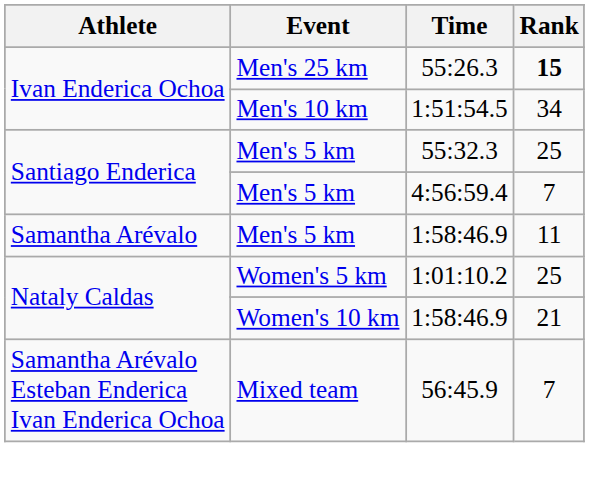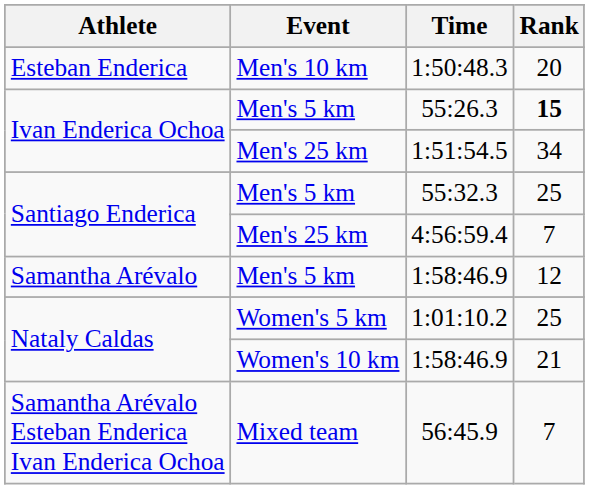 <table class="wikitable" style="font-size:90%;">
 <tr>
 <th>Athlete</th>
 <th>Event</th>
 <th>Time</th>
 <th>Rank</th>
 </tr>
 <tr align=center>
+<td align=left><a href='#'>Esteban Enderica</a></td>
+<td align=left><a href='#'>Men's 10 km</a></td>
+<td>1:50:48.3</td>
+<td>20</td>
+</tr>
+<tr align=center>
 <td align=left rowspan=2><a href='#'>Ivan Enderica Ochoa</a></td>
-<td align=left><a href='#'>Men's 25 km</a></td>
+<td align=left><a href='#'>Men's 5 km</a></td>
 <td>55:26.3</td>
 <td><strong>15</strong></td>
 </tr>
 <tr align=center>
-<td align=left><a href='#'>Men's 10 km</a></td>
+<td align=left><a href='#'>Men's 25 km</a></td>
 <td>1:51:54.5</td>
 <td>34</td>
 </tr>
 <tr align=center>
 <td align=left rowspan=2><a href='#'>Santiago Enderica</a></td>
 <td align=left><a href='#'>Men's 5 km</a></td>
 <td>55:32.3</td>
 <td>25</td>
 </tr>
 <tr align=center>
-<td align=left><a href='#'>Men's 5 km</a></td>
+<td align=left><a href='#'>Men's 25 km</a></td>
 <td>4:56:59.4</td>
 <td>7</td>
 </tr>
 <tr align=center>
 <td align=left><a href='#'>Samantha Arévalo</a></td>
 <td align=left><a href='#'>Men's 5 km</a></td>
 <td>1:58:46.9</td>
-<td>11</td>
+<td>12</td>
 </tr>
 <tr align=center>
 <td align=left rowspan=2><a href='#'>Nataly Caldas</a></td>
 <td align=left><a href='#'>Women's 5 km</a></td>
 <td>1:01:10.2</td>
 <td>25</td>
 </tr>
 <tr align=center>
 <td align=left><a href='#'>Women's 10 km</a></td>
 <td>1:58:46.9</td>
 <td>21</td>
 </tr>
 <tr align=center>
 <td align=left><a href='#'>Samantha Arévalo</a><br><a href='#'>Esteban Enderica</a><br><a href='#'>Ivan Enderica Ochoa</a></td>
 <td align=left><a href='#'>Mixed team</a></td>
 <td>56:45.9</td>
 <td>7</td>
 </tr>
 </table>
